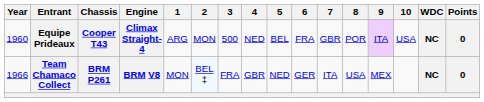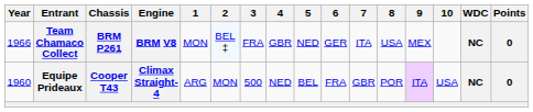 <table class="wikitable" style="text-align:center; font-size:90%">
 <tr>
 <th>Year</th>
 <th>Entrant</th>
 <th>Chassis</th>
 <th>Engine</th>
 <th>1</th>
 <th>2</th>
 <th>3</th>
 <th>4</th>
 <th>5</th>
 <th>6</th>
 <th>7</th>
 <th>8</th>
 <th>9</th>
 <th>10</th>
 <th>WDC</th>
 <th>Points</th>
 </tr>
 <tr>
+<td><a href='#'>1966</a></td>
+<th><a href='#'>Team Chamaco Collect</a></th>
+<th><a href='#'>BRM</a> <a href='#'>P261</a></th>
+<th><a href='#'>BRM</a> <a href='#'>V8</a></th>
+<td><a href='#'>MON</a></td>
+<td style="background:#F1F8FF;"><a href='#'>BEL</a><br>‡</td>
+<td><a href='#'>FRA</a></td>
+<td><a href='#'>GBR</a></td>
+<td><a href='#'>NED</a></td>
+<td><a href='#'>GER</a></td>
+<td><a href='#'>ITA</a></td>
+<td><a href='#'>USA</a></td>
+<td><a href='#'>MEX</a></td>
+<td></td>
+<th>NC</th>
+<th>0</th>
+</tr>
+<tr>
 <td><a href='#'>1960</a></td>
 <th>Equipe Prideaux</th>
 <th><a href='#'>Cooper</a> <a href='#'>T43</a></th>
 <th><a href='#'>Climax</a> <a href='#'>Straight-4</a></th>
 <td><a href='#'>ARG</a></td>
 <td><a href='#'>MON</a></td>
 <td><a href='#'>500</a></td>
 <td><a href='#'>NED</a></td>
 <td><a href='#'>BEL</a></td>
 <td><a href='#'>FRA</a></td>
 <td><a href='#'>GBR</a></td>
 <td><a href='#'>POR</a></td>
 <td style="background:#EFCFFF;"><a href='#'>ITA</a><br></td>
 <td><a href='#'>USA</a></td>
 <th>NC</th>
 <th>0</th>
 </tr>
 <tr>
-<td><a href='#'>1966</a></td>
-<th><a href='#'>Team Chamaco Collect</a></th>
-<th><a href='#'>BRM</a> <a href='#'>P261</a></th>
-<th><a href='#'>BRM</a> <a href='#'>V8</a></th>
-<td><a href='#'>MON</a></td>
-<td style="background:#F1F8FF;"><a href='#'>BEL</a><br>‡</td>
-<td><a href='#'>FRA</a></td>
-<td><a href='#'>GBR</a></td>
-<td><a href='#'>NED</a></td>
-<td><a href='#'>GER</a></td>
-<td><a href='#'>ITA</a></td>
-<td><a href='#'>USA</a></td>
-<td><a href='#'>MEX</a></td>
-<td></td>
-<th>NC</th>
-<th>0</th>
-</tr>
-<tr>
 <th colspan="16"></th>
 </tr>
 </table>
